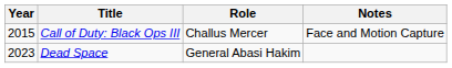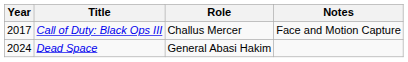 <table class="wikitable sortable">
 <tr>
 <th>Year</th>
 <th>Title</th>
 <th>Role</th>
 <th class="unsortable">Notes</th>
 </tr>
 <tr>
-<td>2015</td>
+<td>2017</td>
 <td><em><a href='#'>Call of Duty: Black Ops III</a></em></td>
 <td>Challus Mercer</td>
 <td>Face and Motion Capture</td>
 </tr>
 <tr>
-<td>2023</td>
+<td>2024</td>
 <td><em><a href='#'>Dead Space</a></em></td>
 <td>General Abasi Hakim</td>
 <td></td>
 </tr>
 </table>
